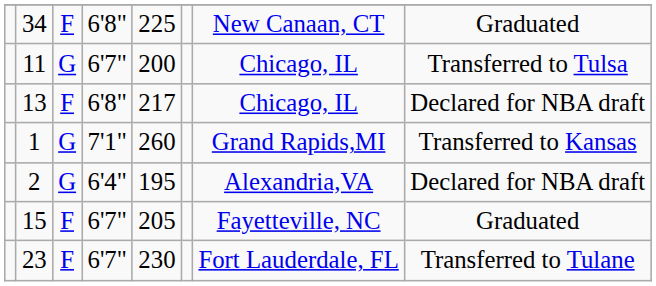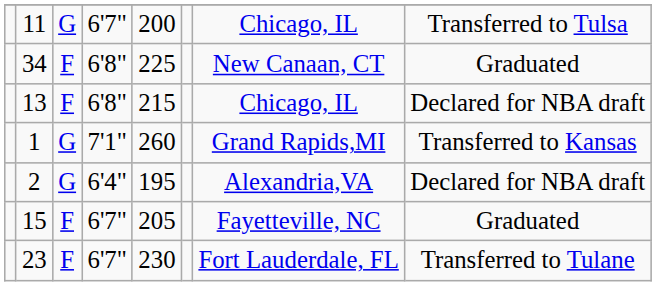 <table class="wikitable sortable" style="text-align: center">
 <tr align="center">
+</tr>
+<tr>
+<td></td>
+<td>11</td>
+<td><a href='#'>G</a></td>
+<td>6'7"</td>
+<td>200</td>
+<td></td>
+<td><a href='#'>Chicago, IL</a></td>
+<td>Transferred to <a href='#'>Tulsa</a></td>
 </tr>
 <tr>
 <td></td>
 <td>34</td>
 <td><a href='#'>F</a></td>
 <td>6'8"</td>
 <td>225</td>
 <td></td>
 <td><a href='#'>New Canaan, CT</a></td>
 <td>Graduated</td>
 </tr>
 <tr>
 <td></td>
-<td>11</td>
-<td><a href='#'>G</a></td>
-<td>6'7"</td>
-<td>200</td>
-<td></td>
-<td><a href='#'>Chicago, IL</a></td>
-<td>Transferred to <a href='#'>Tulsa</a></td>
-</tr>
-<tr>
-<td></td>
 <td>13</td>
 <td><a href='#'>F</a></td>
 <td>6'8"</td>
-<td>217</td>
+<td>215</td>
 <td></td>
 <td><a href='#'>Chicago, IL</a></td>
 <td>Declared for NBA draft</td>
 </tr>
 <tr>
 <td></td>
 <td>1</td>
 <td><a href='#'>G</a></td>
 <td>7'1"</td>
 <td>260</td>
 <td></td>
 <td><a href='#'>Grand Rapids,MI</a></td>
 <td>Transferred to <a href='#'>Kansas</a></td>
 </tr>
 <tr>
 <td></td>
 <td>2</td>
 <td><a href='#'>G</a></td>
 <td>6'4"</td>
 <td>195</td>
 <td></td>
 <td><a href='#'>Alexandria,VA</a></td>
 <td>Declared for NBA draft</td>
 </tr>
 <tr>
 <td></td>
 <td>15</td>
 <td><a href='#'>F</a></td>
 <td>6'7"</td>
 <td>205</td>
 <td></td>
 <td><a href='#'>Fayetteville, NC</a></td>
 <td>Graduated</td>
 </tr>
 <tr>
 <td></td>
 <td>23</td>
 <td><a href='#'>F</a></td>
 <td>6'7"</td>
 <td>230</td>
 <td></td>
 <td><a href='#'>Fort Lauderdale, FL</a></td>
 <td>Transferred to <a href='#'>Tulane</a></td>
 </tr>
 </table>
